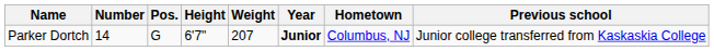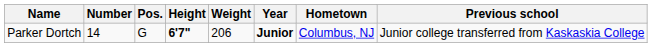 <table class="wikitable sortable" border="1">
 <tr>
 <th>Name</th>
 <th>Number</th>
 <th>Pos.</th>
 <th>Height</th>
 <th>Weight</th>
 <th>Year</th>
 <th>Hometown</th>
 <th class="unsortable">Previous school</th>
 </tr>
 <tr>
 <td>Parker Dortch</td>
 <td>14</td>
 <td>G</td>
-<td>6'7"</td>
-<td>207</td>
+<td><strong>6'7"</strong></td>
+<td>206</td>
 <td><strong>Junior</strong></td>
 <td><a href='#'>Columbus, NJ</a></td>
 <td>Junior college transferred from <a href='#'>Kaskaskia College</a></td>
 </tr>
 </table>
